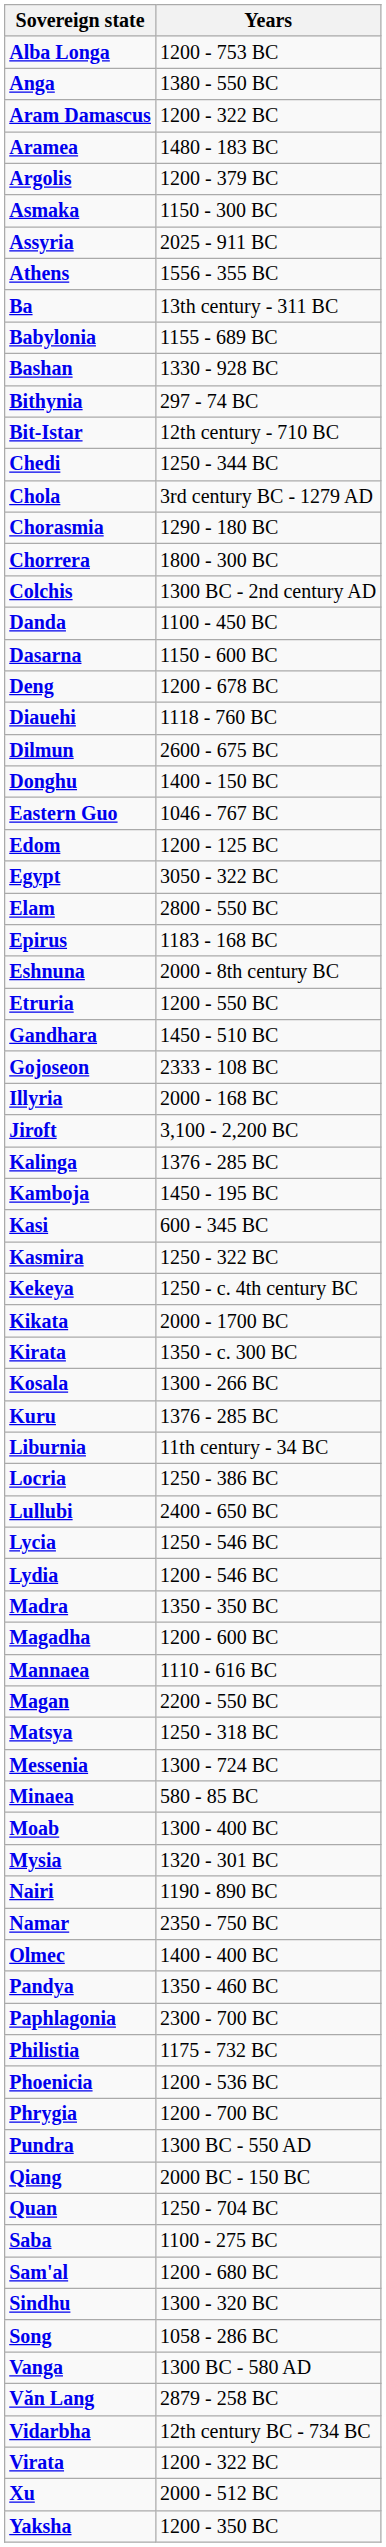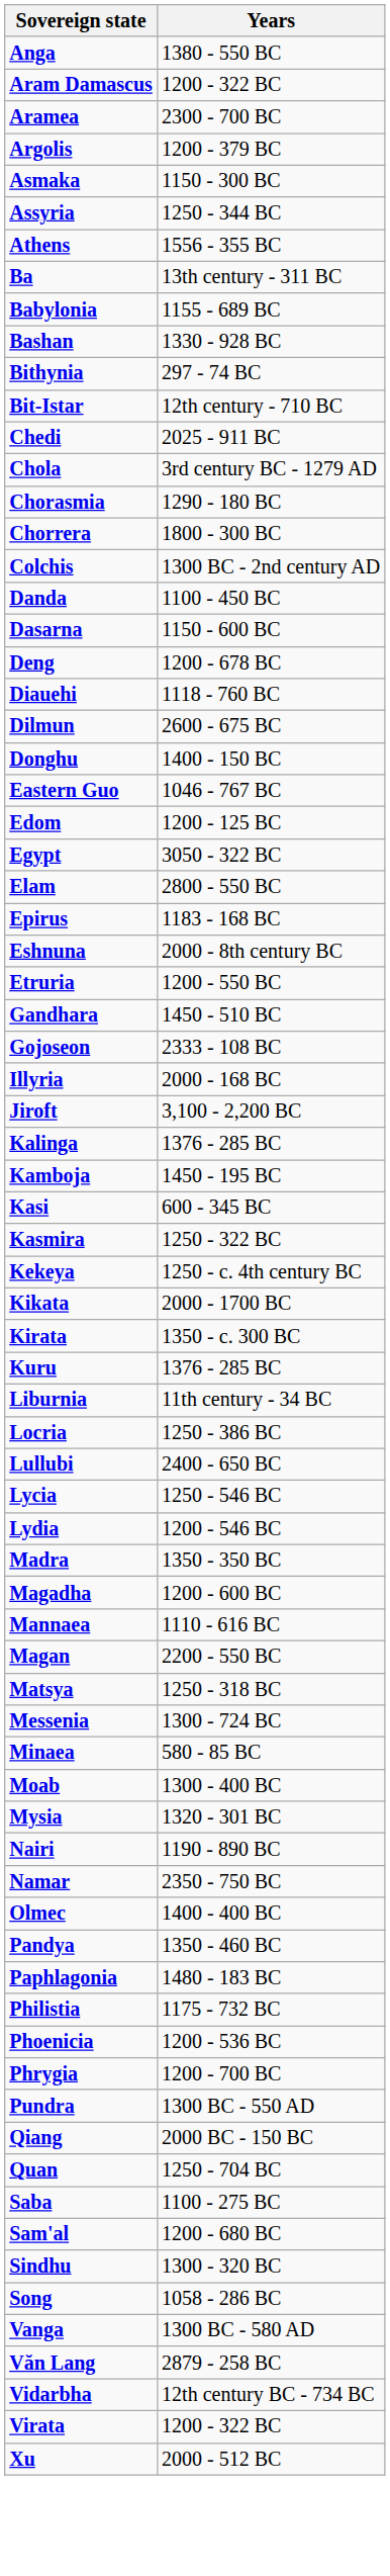 <table class=wikitable border="1">
 <tr>
 <th>Sovereign state</th>
 <th>Years</th>
-</tr>
-<tr>
-<td><strong><a href='#'>Alba Longa</a></strong></td>
-<td>1200 - 753 BC</td>
 </tr>
 <tr>
 <td><strong><a href='#'>Anga</a></strong></td>
 <td>1380 - 550 BC</td>
 </tr>
 <tr>
 <td><strong><a href='#'>Aram Damascus</a></strong></td>
 <td>1200 - 322 BC</td>
 </tr>
 <tr>
 <td><strong><a href='#'>Aramea</a></strong></td>
-<td>1480 - 183 BC</td>
+<td>2300 - 700 BC</td>
 </tr>
 <tr>
 <td><strong><a href='#'>Argolis</a></strong></td>
 <td>1200 - 379 BC</td>
 </tr>
 <tr>
 <td><strong><a href='#'>Asmaka</a></strong></td>
 <td>1150 - 300 BC</td>
 </tr>
 <tr>
 <td><strong><a href='#'>Assyria</a></strong></td>
-<td>2025 - 911 BC</td>
+<td>1250 - 344 BC</td>
 </tr>
 <tr>
 <td><strong><a href='#'>Athens</a></strong></td>
 <td>1556 - 355 BC</td>
 </tr>
 <tr>
 <td><strong><a href='#'>Ba</a></strong></td>
 <td>13th century - 311 BC</td>
 </tr>
 <tr>
 <td><strong><a href='#'>Babylonia</a></strong></td>
 <td>1155 - 689 BC</td>
 </tr>
 <tr>
 <td><strong><a href='#'>Bashan</a></strong></td>
 <td>1330 - 928 BC</td>
 </tr>
 <tr>
 <td><strong><a href='#'>Bithynia</a></strong></td>
 <td>297 - 74 BC</td>
 </tr>
 <tr>
 <td><strong><a href='#'>Bit-Istar</a></strong></td>
 <td>12th century - 710 BC</td>
 </tr>
 <tr>
 <td><strong><a href='#'>Chedi</a></strong></td>
-<td>1250 - 344 BC</td>
+<td>2025 - 911 BC</td>
 </tr>
 <tr>
 <td><strong><a href='#'>Chola</a></strong></td>
 <td>3rd century BC - 1279 AD</td>
 </tr>
 <tr>
 <td><strong><a href='#'>Chorasmia</a></strong></td>
 <td>1290 - 180 BC</td>
 </tr>
 <tr>
 <td><strong><a href='#'>Chorrera</a></strong></td>
 <td>1800 - 300 BC</td>
 </tr>
 <tr>
 <td><strong><a href='#'>Colchis</a></strong></td>
 <td>1300 BC - 2nd century AD</td>
 </tr>
 <tr>
 <td><strong><a href='#'>Danda</a></strong></td>
 <td>1100 - 450 BC</td>
 </tr>
 <tr>
 <td><strong><a href='#'>Dasarna</a></strong></td>
 <td>1150 - 600 BC</td>
 </tr>
 <tr>
 <td><strong><a href='#'>Deng</a></strong></td>
 <td>1200 - 678 BC</td>
 </tr>
 <tr>
 <td><strong><a href='#'>Diauehi</a></strong></td>
 <td>1118 - 760 BC</td>
 </tr>
 <tr>
 <td><strong><a href='#'>Dilmun</a></strong></td>
 <td>2600 - 675 BC</td>
 </tr>
 <tr>
 <td><strong><a href='#'>Donghu</a></strong></td>
 <td>1400 - 150 BC</td>
 </tr>
 <tr>
 <td><strong><a href='#'>Eastern Guo</a></strong></td>
 <td>1046 - 767 BC</td>
 </tr>
 <tr>
 <td><strong><a href='#'>Edom</a></strong></td>
 <td>1200 - 125 BC</td>
 </tr>
 <tr>
 <td><strong><a href='#'>Egypt</a></strong></td>
 <td>3050 - 322 BC</td>
 </tr>
 <tr>
 <td><strong><a href='#'>Elam</a></strong></td>
 <td>2800 - 550 BC</td>
 </tr>
 <tr>
 <td><strong><a href='#'>Epirus</a></strong></td>
 <td>1183 - 168 BC</td>
 </tr>
 <tr>
 <td><strong><a href='#'>Eshnuna</a></strong></td>
 <td>2000 - 8th century BC</td>
 </tr>
 <tr>
 <td><strong><a href='#'>Etruria</a></strong></td>
 <td>1200 - 550 BC</td>
 </tr>
 <tr>
 <td><strong><a href='#'>Gandhara</a></strong></td>
 <td>1450 - 510 BC</td>
 </tr>
 <tr>
 <td><strong><a href='#'>Gojoseon</a></strong></td>
 <td>2333 - 108 BC</td>
 </tr>
 <tr>
 <td><strong><a href='#'>Illyria</a></strong></td>
 <td>2000 - 168 BC</td>
 </tr>
 <tr>
 <td><strong><a href='#'>Jiroft</a></strong></td>
 <td>3,100 - 2,200 BC</td>
 </tr>
 <tr>
 <td><strong><a href='#'>Kalinga</a></strong></td>
 <td>1376 - 285 BC</td>
 </tr>
 <tr>
 <td><strong><a href='#'>Kamboja</a></strong></td>
 <td>1450 - 195 BC</td>
 </tr>
 <tr>
 <td><strong><a href='#'>Kasi</a></strong></td>
 <td>600 - 345 BC</td>
 </tr>
 <tr>
 <td><strong><a href='#'>Kasmira</a></strong></td>
 <td>1250 - 322 BC</td>
 </tr>
 <tr>
 <td><strong><a href='#'>Kekeya</a></strong></td>
 <td>1250 - c. 4th century BC</td>
 </tr>
 <tr>
 <td><strong><a href='#'>Kikata</a></strong></td>
 <td>2000 - 1700 BC</td>
 </tr>
 <tr>
 <td><strong><a href='#'>Kirata</a></strong></td>
 <td>1350 - c. 300 BC</td>
 </tr>
 <tr>
-<td><strong><a href='#'>Kosala</a></strong></td>
-<td>1300 - 266 BC</td>
-</tr>
-<tr>
 <td><strong><a href='#'>Kuru</a></strong></td>
 <td>1376 - 285 BC</td>
 </tr>
 <tr>
 <td><strong><a href='#'>Liburnia</a></strong></td>
 <td>11th century - 34 BC</td>
 </tr>
 <tr>
 <td><strong><a href='#'>Locria</a></strong></td>
 <td>1250 - 386 BC</td>
 </tr>
 <tr>
 <td><strong><a href='#'>Lullubi</a></strong></td>
 <td>2400 - 650 BC</td>
 </tr>
 <tr>
 <td><strong><a href='#'>Lycia</a></strong></td>
 <td>1250 - 546 BC</td>
 </tr>
 <tr>
 <td><strong><a href='#'>Lydia</a></strong></td>
 <td>1200 - 546 BC</td>
 </tr>
 <tr>
 <td><strong><a href='#'>Madra</a></strong></td>
 <td>1350 - 350 BC</td>
 </tr>
 <tr>
 <td><strong><a href='#'>Magadha</a></strong></td>
 <td>1200 - 600 BC</td>
 </tr>
 <tr>
 <td><strong><a href='#'>Mannaea</a></strong></td>
 <td>1110 - 616 BC</td>
 </tr>
 <tr>
 <td><strong><a href='#'>Magan</a></strong></td>
 <td>2200 - 550 BC</td>
 </tr>
 <tr>
 <td><strong><a href='#'>Matsya</a></strong></td>
 <td>1250 - 318 BC</td>
 </tr>
 <tr>
 <td><strong><a href='#'>Messenia</a></strong></td>
 <td>1300 - 724 BC</td>
 </tr>
 <tr>
 <td><strong><a href='#'>Minaea</a></strong></td>
 <td>580 - 85 BC</td>
 </tr>
 <tr>
 <td><strong><a href='#'>Moab</a></strong></td>
 <td>1300 - 400 BC</td>
 </tr>
 <tr>
 <td><strong><a href='#'>Mysia</a></strong></td>
 <td>1320 - 301 BC</td>
 </tr>
 <tr>
 <td><strong><a href='#'>Nairi</a></strong></td>
 <td>1190 - 890 BC</td>
 </tr>
 <tr>
 <td><strong><a href='#'>Namar</a></strong></td>
 <td>2350 - 750 BC</td>
 </tr>
 <tr>
 <td><strong><a href='#'>Olmec</a></strong></td>
 <td>1400 - 400 BC</td>
 </tr>
 <tr>
 <td><strong><a href='#'>Pandya</a></strong></td>
 <td>1350 - 460 BC</td>
 </tr>
 <tr>
 <td><strong><a href='#'>Paphlagonia</a></strong></td>
-<td>2300 - 700 BC</td>
+<td>1480 - 183 BC</td>
 </tr>
 <tr>
 <td><strong><a href='#'>Philistia</a></strong></td>
 <td>1175 - 732 BC</td>
 </tr>
 <tr>
 <td><strong><a href='#'>Phoenicia</a></strong></td>
 <td>1200 - 536 BC</td>
 </tr>
 <tr>
 <td><strong><a href='#'>Phrygia</a></strong></td>
 <td>1200 - 700 BC</td>
 </tr>
 <tr>
 <td><strong><a href='#'>Pundra</a></strong></td>
 <td>1300 BC - 550 AD</td>
 </tr>
 <tr>
 <td><strong><a href='#'>Qiang</a></strong></td>
 <td>2000 BC - 150 BC</td>
 </tr>
 <tr>
 <td><strong><a href='#'>Quan</a></strong></td>
 <td>1250 - 704 BC</td>
 </tr>
 <tr>
 <td><strong><a href='#'>Saba</a></strong></td>
 <td>1100 - 275 BC</td>
 </tr>
 <tr>
 <td><strong><a href='#'>Sam'al</a></strong></td>
 <td>1200 - 680 BC</td>
 </tr>
 <tr>
 <td><strong><a href='#'>Sindhu</a></strong></td>
 <td>1300 - 320 BC</td>
 </tr>
 <tr>
 <td><strong><a href='#'>Song</a></strong></td>
 <td>1058 - 286 BC</td>
 </tr>
 <tr>
 <td><strong><a href='#'>Vanga</a></strong></td>
 <td>1300 BC - 580 AD</td>
 </tr>
 <tr>
 <td><strong><a href='#'>Văn Lang</a></strong></td>
 <td>2879 - 258 BC</td>
 </tr>
 <tr>
 <td><strong><a href='#'>Vidarbha</a></strong></td>
 <td>12th century BC - 734 BC</td>
 </tr>
 <tr>
 <td><strong><a href='#'>Virata</a></strong></td>
 <td>1200 - 322 BC</td>
 </tr>
 <tr>
 <td><strong><a href='#'>Xu</a></strong></td>
 <td>2000 - 512 BC</td>
 </tr>
-<tr>
-<td><strong><a href='#'>Yaksha</a></strong></td>
-<td>1200 - 350 BC</td>
-</tr>
 </table>
